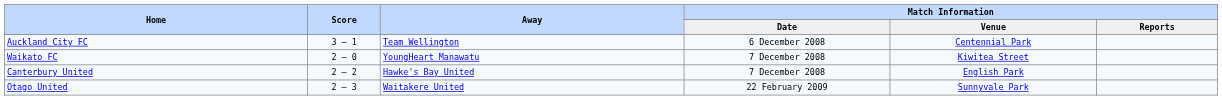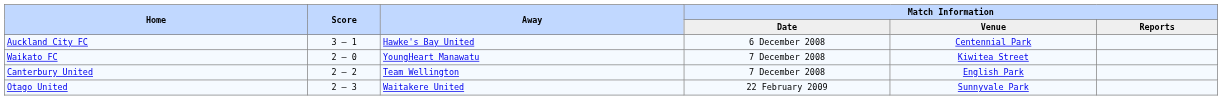 <table border=1 style="border-collapse:collapse; font-size:90%; text-align:center;" cellpadding=3 cellspacing=0 width=85%>
 <tr bgcolor=#C1D8FF>
 <th rowspan=2 width=25%>Home</th>
 <th rowspan=2 width=6%>Score</th>
 <th rowspan=2 width=25%>Away</th>
 <th colspan=6>Match Information</th>
 </tr>
 <tr bgcolor=#EFEFEF>
 <th width=17%>Date</th>
 <th width=17%>Venue</th>
 <th width=10%>Reports</th>
 </tr>
 <tr bgcolor=#F5FAFF>
 <td align=left> <a href='#'>Auckland City FC</a></td>
 <td>3 – 1</td>
-<td align=left> <a href='#'>Team Wellington</a></td>
+<td align=left> <a href='#'>Hawke's Bay United</a></td>
 <td>6 December 2008</td>
 <td><a href='#'>Centennial Park</a></td>
 <td></td>
 </tr>
 <tr bgcolor=#F5FAFF>
 <td align=left> <a href='#'>Waikato FC</a></td>
 <td>2 – 0</td>
 <td align=left> <a href='#'>YoungHeart Manawatu</a></td>
 <td>7 December 2008</td>
 <td><a href='#'>Kiwitea Street</a></td>
 <td></td>
 </tr>
 <tr bgcolor=#F5FAFF>
 <td align=left> <a href='#'>Canterbury United</a></td>
 <td>2 – 2</td>
-<td align=left> <a href='#'>Hawke's Bay United</a></td>
+<td align=left> <a href='#'>Team Wellington</a></td>
 <td>7 December 2008</td>
 <td><a href='#'>English Park</a></td>
 <td></td>
 </tr>
 <tr bgcolor=#F5FAFF>
 <td align=left> <a href='#'>Otago United</a></td>
 <td>2 – 3</td>
 <td align=left> <a href='#'>Waitakere United</a></td>
 <td>22 February 2009</td>
 <td><a href='#'>Sunnyvale Park</a></td>
 <td></td>
 </tr>
 </table>
